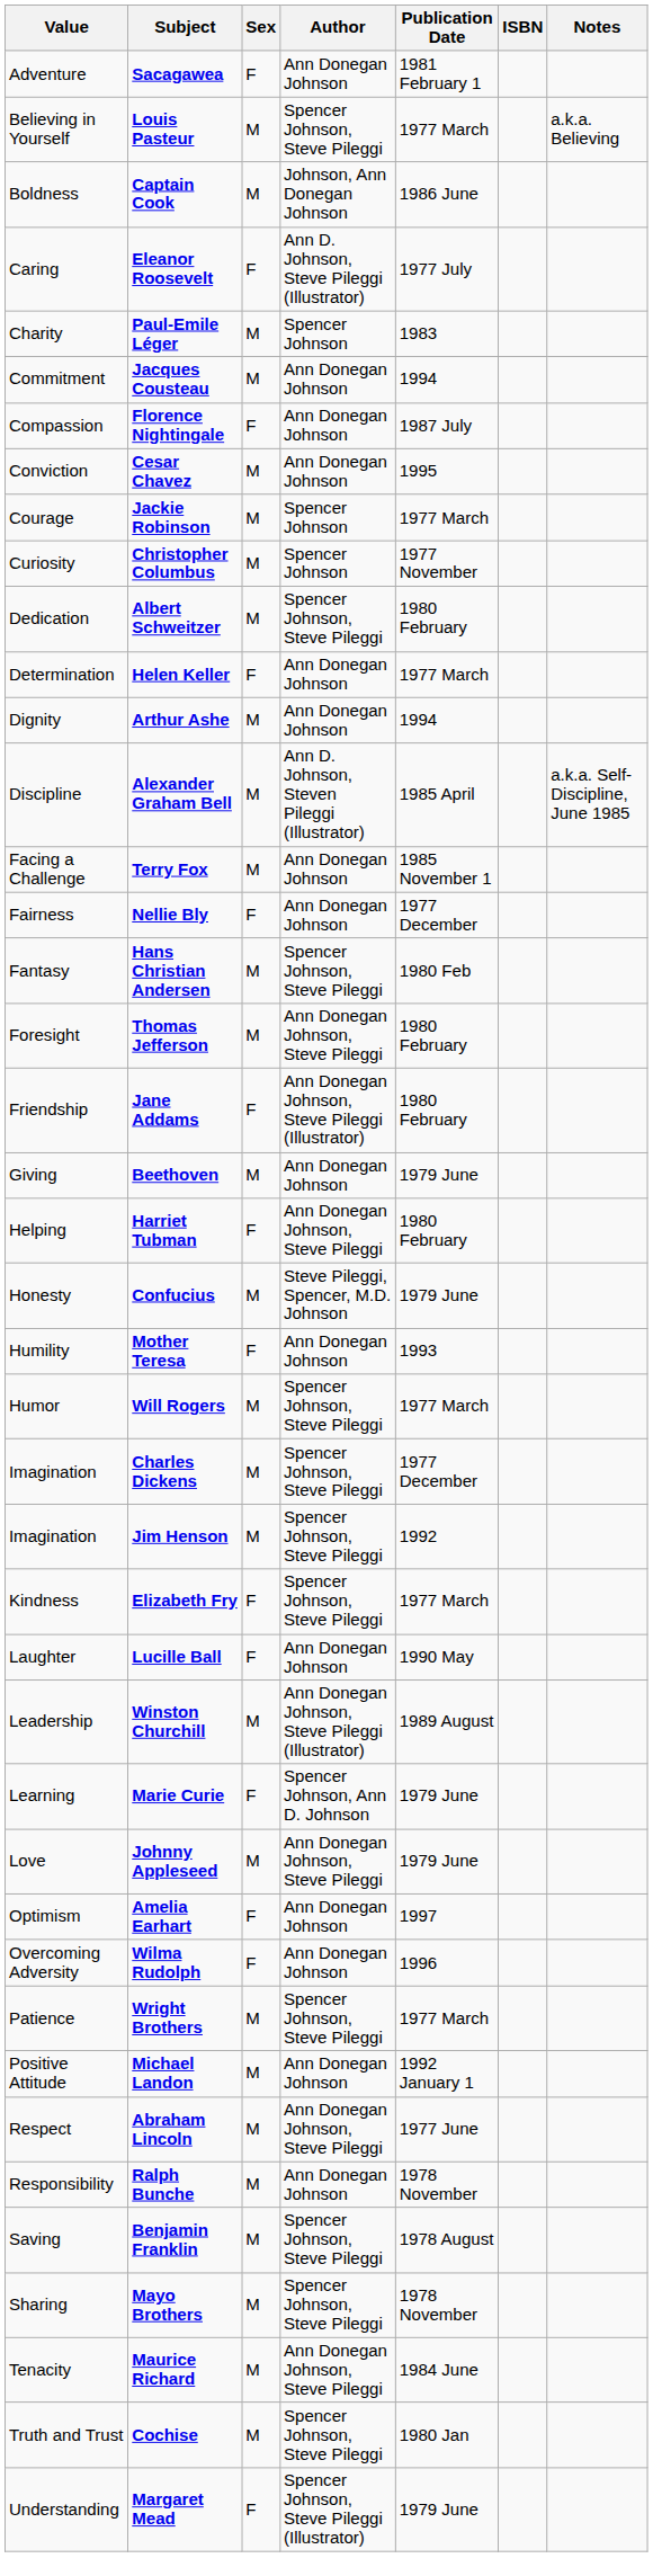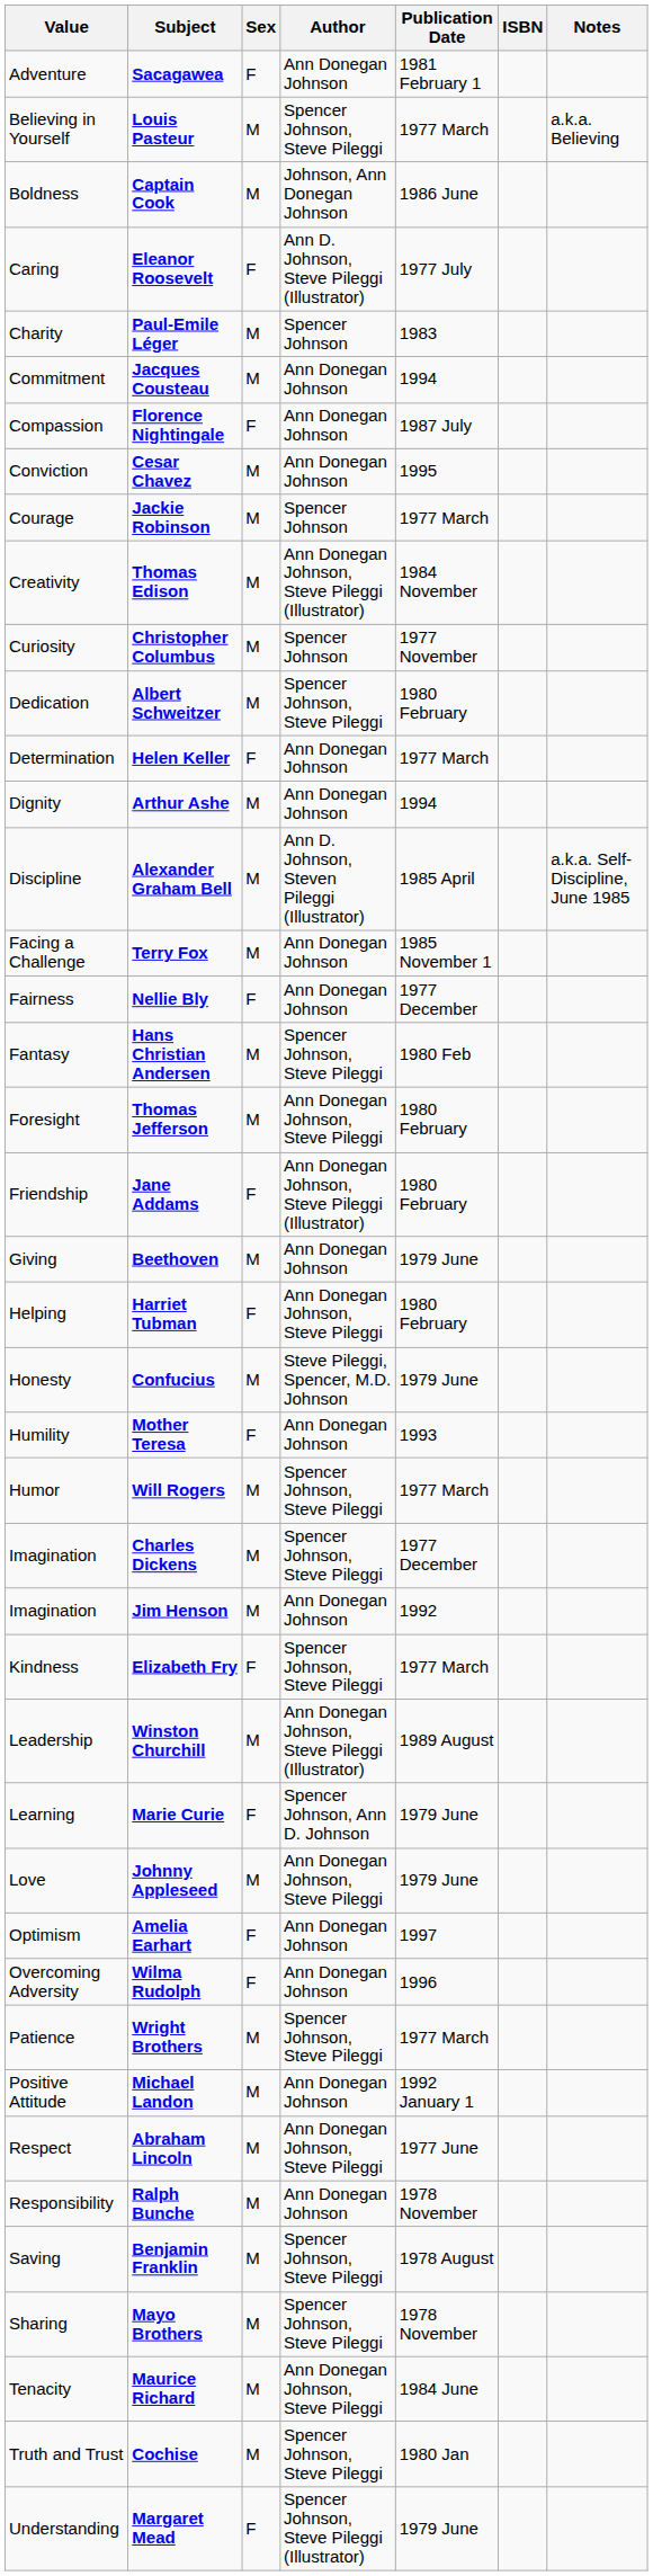 <table class="wikitable sortable">
 <tr>
 <th>Value</th>
 <th>Subject</th>
 <th>Sex</th>
 <th>Author</th>
 <th>Publication Date</th>
 <th>ISBN</th>
 <th>Notes</th>
 </tr>
 <tr>
 <td>Adventure</td>
 <td><strong><a href='#'>Sacagawea</a></strong></td>
 <td>F</td>
 <td>Ann Donegan Johnson</td>
 <td>1981 February 1</td>
 <td><small></small></td>
 <td></td>
 </tr>
 <tr>
 <td>Believing in Yourself</td>
 <td><strong><a href='#'>Louis Pasteur</a></strong></td>
 <td>M</td>
 <td>Spencer Johnson, Steve Pileggi</td>
 <td>1977 March</td>
 <td><small><br></small></td>
 <td>a.k.a. Believing</td>
 </tr>
 <tr>
 <td>Boldness</td>
 <td><strong><a href='#'>Captain Cook</a></strong></td>
 <td>M</td>
 <td>Johnson, Ann Donegan Johnson</td>
 <td>1986 June</td>
 <td><small></small></td>
 <td></td>
 </tr>
 <tr>
 <td>Caring</td>
 <td><strong><a href='#'>Eleanor Roosevelt</a></strong></td>
 <td>F</td>
 <td>Ann D. Johnson, Steve Pileggi (Illustrator)</td>
 <td>1977 July</td>
 <td><small></small></td>
 <td></td>
 </tr>
 <tr>
 <td>Charity</td>
 <td><strong><a href='#'>Paul-Emile Léger</a></strong></td>
 <td>M</td>
 <td>Spencer Johnson</td>
 <td>1983</td>
 <td><small></small></td>
 <td></td>
 </tr>
 <tr>
 <td>Commitment</td>
 <td><strong><a href='#'>Jacques Cousteau</a></strong></td>
 <td>M</td>
 <td>Ann Donegan Johnson</td>
 <td>1994</td>
 <td><small></small></td>
 <td></td>
 </tr>
 <tr>
 <td>Compassion</td>
 <td><strong><a href='#'>Florence Nightingale</a></strong></td>
 <td>F</td>
 <td>Ann Donegan Johnson</td>
 <td>1987 July</td>
 <td><small></small></td>
 <td></td>
 </tr>
 <tr>
 <td>Conviction</td>
 <td><strong><a href='#'>Cesar Chavez</a></strong></td>
 <td>M</td>
 <td>Ann Donegan Johnson</td>
 <td>1995</td>
 <td><small></small></td>
 <td></td>
 </tr>
 <tr>
 <td>Courage</td>
 <td><strong><a href='#'>Jackie Robinson</a></strong></td>
 <td>M</td>
 <td>Spencer Johnson</td>
 <td>1977 March</td>
+<td><small></small></td>
+<td></td>
+</tr>
+<tr>
+<td>Creativity</td>
+<td><strong><a href='#'>Thomas Edison</a></strong></td>
+<td>M</td>
+<td>Ann Donegan Johnson, Steve Pileggi (Illustrator)</td>
+<td>1984 November</td>
 <td><small></small></td>
 <td></td>
 </tr>
 <tr>
 <td>Curiosity</td>
 <td><strong><a href='#'>Christopher Columbus</a></strong></td>
 <td>M</td>
 <td>Spencer Johnson</td>
 <td>1977 November</td>
 <td><small></small></td>
 <td></td>
 </tr>
 <tr>
 <td>Dedication</td>
 <td><strong><a href='#'>Albert Schweitzer</a></strong></td>
 <td>M</td>
 <td>Spencer Johnson, Steve Pileggi</td>
 <td>1980 February</td>
 <td><small></small></td>
 <td></td>
 </tr>
 <tr>
 <td>Determination</td>
 <td><strong><a href='#'>Helen Keller</a></strong></td>
 <td>F</td>
 <td>Ann Donegan Johnson</td>
 <td>1977 March</td>
 <td><small><br></small></td>
 <td></td>
 </tr>
 <tr>
 <td>Dignity</td>
 <td><strong><a href='#'>Arthur Ashe</a></strong></td>
 <td>M</td>
 <td>Ann Donegan Johnson</td>
 <td>1994</td>
 <td><small></small></td>
 <td></td>
 </tr>
 <tr>
 <td>Discipline</td>
 <td><strong><a href='#'>Alexander Graham Bell</a></strong></td>
 <td>M</td>
 <td>Ann D. Johnson, Steven Pileggi (Illustrator)</td>
 <td>1985 April</td>
 <td><small><br></small></td>
 <td>a.k.a. Self-Discipline, June 1985</td>
 </tr>
 <tr>
 <td>Facing a Challenge</td>
 <td><strong><a href='#'>Terry Fox</a></strong></td>
 <td>M</td>
 <td>Ann Donegan Johnson</td>
 <td>1985 November 1</td>
 <td><small></small></td>
 <td></td>
 </tr>
 <tr>
 <td>Fairness</td>
 <td><strong><a href='#'>Nellie Bly</a></strong></td>
 <td>F</td>
 <td>Ann Donegan Johnson</td>
 <td>1977 December</td>
 <td><small></small></td>
 <td></td>
 </tr>
 <tr>
 <td>Fantasy</td>
 <td><strong><a href='#'>Hans Christian Andersen</a></strong></td>
 <td>M</td>
 <td>Spencer Johnson, Steve Pileggi</td>
 <td>1980 Feb</td>
 <td><small></small></td>
 <td></td>
 </tr>
 <tr>
 <td>Foresight</td>
 <td><strong><a href='#'>Thomas Jefferson</a></strong></td>
 <td>M</td>
 <td>Ann Donegan Johnson, Steve Pileggi</td>
 <td>1980 February</td>
 <td><small></small></td>
 <td></td>
 </tr>
 <tr>
 <td>Friendship</td>
 <td><strong><a href='#'>Jane Addams</a></strong></td>
 <td>F</td>
 <td>Ann Donegan Johnson, Steve Pileggi (Illustrator)</td>
 <td>1980 February</td>
 <td><small></small></td>
 <td></td>
 </tr>
 <tr>
 <td>Giving</td>
 <td><strong><a href='#'>Beethoven</a></strong></td>
 <td>M</td>
 <td>Ann Donegan Johnson</td>
 <td>1979 June</td>
 <td><small></small></td>
 <td></td>
 </tr>
 <tr>
 <td>Helping</td>
 <td><strong><a href='#'>Harriet Tubman</a></strong></td>
 <td>F</td>
 <td>Ann Donegan Johnson, Steve Pileggi</td>
 <td>1980 February</td>
 <td><small></small></td>
 <td></td>
 </tr>
 <tr>
 <td>Honesty</td>
 <td><strong><a href='#'>Confucius</a></strong></td>
 <td>M</td>
 <td>Steve Pileggi, Spencer, M.D. Johnson</td>
 <td>1979 June</td>
 <td><small></small></td>
 <td></td>
 </tr>
 <tr>
 <td>Humility</td>
 <td><strong><a href='#'>Mother Teresa</a></strong></td>
 <td>F</td>
 <td>Ann Donegan Johnson</td>
 <td>1993</td>
 <td><small></small></td>
 <td></td>
 </tr>
 <tr>
 <td>Humor</td>
 <td><strong><a href='#'>Will Rogers</a></strong></td>
 <td>M</td>
 <td>Spencer Johnson, Steve Pileggi</td>
 <td>1977 March</td>
 <td><small></small></td>
 <td></td>
 </tr>
 <tr>
 <td>Imagination</td>
 <td><strong><a href='#'>Charles Dickens</a></strong></td>
 <td>M</td>
 <td>Spencer Johnson, Steve Pileggi</td>
 <td>1977 December</td>
 <td><small></small></td>
 <td></td>
 </tr>
 <tr>
 <td>Imagination</td>
 <td><strong><a href='#'>Jim Henson</a></strong></td>
 <td>M</td>
-<td>Spencer Johnson, Steve Pileggi</td>
+<td>Ann Donegan Johnson</td>
 <td>1992</td>
 <td><small></small></td>
 <td></td>
 </tr>
 <tr>
 <td>Kindness</td>
 <td><strong><a href='#'>Elizabeth Fry</a></strong></td>
 <td>F</td>
 <td>Spencer Johnson, Steve Pileggi</td>
 <td>1977 March</td>
 <td><small><br></small></td>
-<td></td>
-</tr>
-<tr>
-<td>Laughter</td>
-<td><strong><a href='#'>Lucille Ball</a></strong></td>
-<td>F</td>
-<td>Ann Donegan Johnson</td>
-<td>1990 May</td>
-<td><small></small></td>
 <td></td>
 </tr>
 <tr>
 <td>Leadership</td>
 <td><strong><a href='#'>Winston Churchill</a></strong></td>
 <td>M</td>
 <td>Ann Donegan Johnson, Steve Pileggi (Illustrator)</td>
 <td>1989 August</td>
 <td><small></small></td>
 <td></td>
 </tr>
 <tr>
 <td>Learning</td>
 <td><strong><a href='#'>Marie Curie</a></strong></td>
 <td>F</td>
 <td>Spencer Johnson, Ann D. Johnson</td>
 <td>1979 June</td>
 <td><small><br></small></td>
 <td></td>
 </tr>
 <tr>
 <td>Love</td>
 <td><strong><a href='#'>Johnny Appleseed</a></strong></td>
 <td>M</td>
 <td>Ann Donegan Johnson, Steve Pileggi</td>
 <td>1979 June</td>
 <td><small></small></td>
 <td></td>
 </tr>
 <tr>
 <td>Optimism</td>
 <td><strong><a href='#'>Amelia Earhart</a></strong></td>
 <td>F</td>
 <td>Ann Donegan Johnson</td>
 <td>1997</td>
 <td><small></small></td>
 <td></td>
 </tr>
 <tr>
 <td>Overcoming Adversity</td>
 <td><strong><a href='#'>Wilma Rudolph</a></strong></td>
 <td>F</td>
 <td>Ann Donegan Johnson</td>
 <td>1996</td>
 <td><small></small></td>
 <td></td>
 </tr>
 <tr>
 <td>Patience</td>
 <td><strong><a href='#'>Wright Brothers</a></strong></td>
 <td>M</td>
 <td>Spencer Johnson, Steve Pileggi</td>
 <td>1977 March</td>
 <td><small></small></td>
 <td></td>
 </tr>
 <tr>
 <td>Positive Attitude</td>
 <td><strong><a href='#'>Michael Landon</a></strong></td>
 <td>M</td>
 <td>Ann Donegan Johnson</td>
 <td>1992 January 1</td>
 <td><small></small></td>
 <td></td>
 </tr>
 <tr>
 <td>Respect</td>
 <td><strong><a href='#'>Abraham Lincoln</a></strong></td>
 <td>M</td>
 <td>Ann Donegan Johnson, Steve Pileggi</td>
 <td>1977 June</td>
 <td><small></small></td>
 <td></td>
 </tr>
 <tr>
 <td>Responsibility</td>
 <td><strong><a href='#'>Ralph Bunche</a></strong></td>
 <td>M</td>
 <td>Ann Donegan Johnson</td>
 <td>1978 November</td>
 <td><small></small></td>
 <td></td>
 </tr>
 <tr>
 <td>Saving</td>
 <td><strong><a href='#'>Benjamin Franklin</a></strong></td>
 <td>M</td>
 <td>Spencer Johnson, Steve Pileggi</td>
 <td>1978 August</td>
 <td><small></small></td>
 <td></td>
 </tr>
 <tr>
 <td>Sharing</td>
 <td><strong><a href='#'>Mayo Brothers</a></strong></td>
 <td>M</td>
 <td>Spencer Johnson, Steve Pileggi</td>
 <td>1978 November</td>
 <td><small></small></td>
 <td></td>
 </tr>
 <tr>
 <td>Tenacity</td>
 <td><strong><a href='#'>Maurice Richard</a></strong></td>
 <td>M</td>
 <td>Ann Donegan Johnson, Steve Pileggi</td>
 <td>1984 June</td>
 <td><small></small></td>
 <td></td>
 </tr>
 <tr>
 <td>Truth and Trust</td>
 <td><strong><a href='#'>Cochise</a></strong></td>
 <td>M</td>
 <td>Spencer Johnson, Steve Pileggi</td>
 <td>1980 Jan</td>
 <td><small><br></small></td>
 <td></td>
 </tr>
 <tr>
 <td>Understanding</td>
 <td><strong><a href='#'>Margaret Mead</a></strong></td>
 <td>F</td>
 <td>Spencer Johnson, Steve Pileggi (Illustrator)</td>
 <td>1979 June</td>
 <td><small></small></td>
 <td></td>
 </tr>
 </table>
